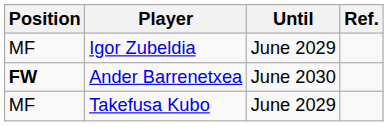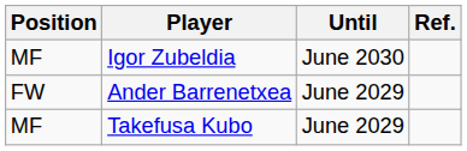 <table class="wikitable">
 <tr>
 <th>Position</th>
 <th>Player</th>
 <th>Until</th>
 <th>Ref.</th>
 </tr>
 <tr>
 <td>MF</td>
 <td> <a href='#'>Igor Zubeldia</a></td>
-<td>June 2029</td>
+<td>June 2030</td>
 <td></td>
 </tr>
 <tr>
-<td><strong>FW</strong></td>
+<td>FW</td>
 <td> <a href='#'>Ander Barrenetxea</a></td>
-<td>June 2030</td>
+<td>June 2029</td>
 <td></td>
 </tr>
 <tr>
 <td>MF</td>
 <td> <a href='#'>Takefusa Kubo</a></td>
 <td>June 2029</td>
 <td></td>
 </tr>
 </table>
